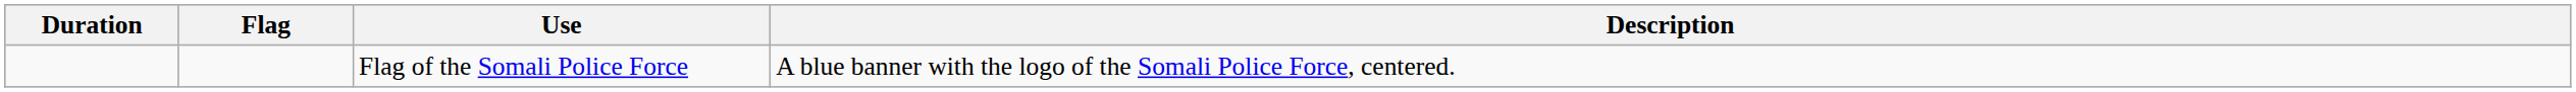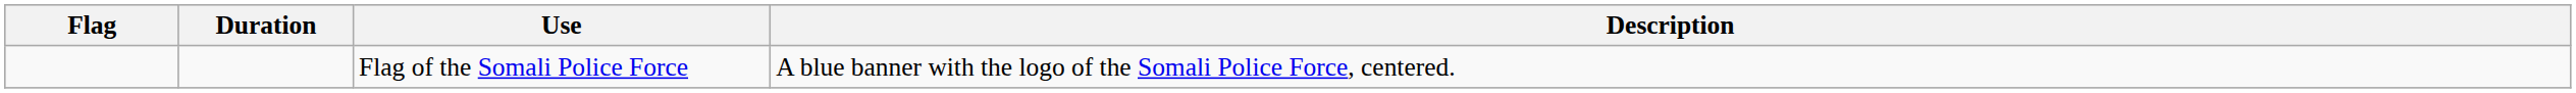 <table class="wikitable" width="100%">
 <tr>
+<th style="width:100px;">Flag</th>
 <th style="width:100px;">Duration</th>
-<th style="width:100px;">Flag</th>
 <th style="width:250px;">Use</th>
 <th style="min-width:250px">Description</th>
 </tr>
 <tr>
 <td></td>
 <td></td>
 <td>Flag of the <a href='#'>Somali Police Force</a></td>
 <td>A blue banner with the logo of the <a href='#'>Somali Police Force</a>, centered.</td>
 </tr>
 </table>
